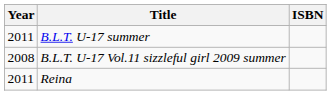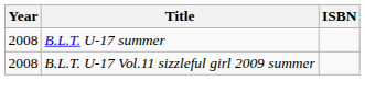 <table class="wikitable">
 <tr>
 <th>Year</th>
 <th>Title</th>
 <th>ISBN</th>
 </tr>
 <tr>
-<td>2011</td>
+<td>2008</td>
 <td><em><a href='#'>B.L.T.</a> U-17 summer</em></td>
 <td></td>
 </tr>
 <tr>
 <td>2008</td>
 <td><em>B.L.T. U-17 Vol.11 sizzleful girl 2009 summer</em></td>
 <td></td>
 </tr>
-<tr>
-<td>2011</td>
-<td><em>Reina</em></td>
-<td></td>
-</tr>
 </table>
